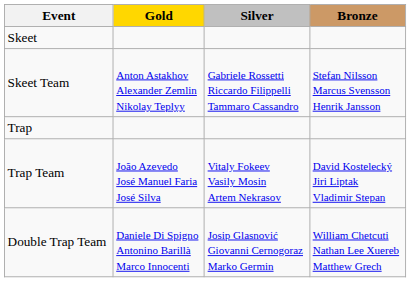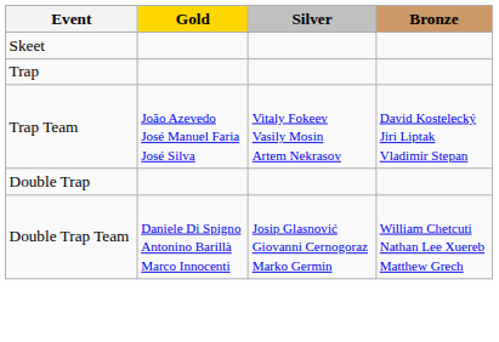 <table class="wikitable" width=70% style="font-size:90%; text-align:left;">
 <tr align=center>
 <th>Event</th>
 <td bgcolor=gold><strong>Gold</strong></td>
 <td bgcolor=silver><strong>Silver</strong></td>
 <td bgcolor=cc9966><strong>Bronze</strong></td>
 </tr>
 <tr>
 <td>Skeet</td>
 <td></td>
 <td></td>
 <td></td>
 </tr>
 <tr>
-<td>Skeet Team</td>
-<td><br><small><a href='#'>Anton Astakhov</a><br><a href='#'>Alexander Zemlin</a><br><a href='#'>Nikolay Teplyy</a></small></td>
-<td><br><small><a href='#'>Gabriele Rossetti</a><br><a href='#'>Riccardo Filippelli</a><br><a href='#'>Tammaro Cassandro</a></small></td>
-<td><br><small><a href='#'>Stefan Nilsson</a><br><a href='#'>Marcus Svensson</a><br><a href='#'>Henrik Jansson</a></small></td>
-</tr>
-<tr>
 <td>Trap</td>
 <td></td>
 <td></td>
 <td></td>
 </tr>
 <tr>
 <td>Trap Team</td>
 <td><br><small><a href='#'>João Azevedo</a><br><a href='#'>José Manuel Faria</a><br><a href='#'>José Silva</a></small></td>
 <td><br><small><a href='#'>Vitaly Fokeev</a><br><a href='#'>Vasily Mosin</a><br><a href='#'>Artem Nekrasov</a></small></td>
 <td><br><small><a href='#'>David Kostelecký</a><br><a href='#'>Jiri Liptak</a><br><a href='#'>Vladimir Stepan</a></small></td>
 </tr>
 <tr>
+<td>Double Trap</td>
+<td></td>
+<td></td>
+<td></td>
+</tr>
+<tr>
 <td>Double Trap Team</td>
 <td><br><small><a href='#'>Daniele Di Spigno</a><br><a href='#'>Antonino Barillà</a><br><a href='#'>Marco Innocenti</a></small></td>
 <td><br><small><a href='#'>Josip Glasnović</a><br><a href='#'>Giovanni Cernogoraz</a><br><a href='#'>Marko Germin</a></small></td>
 <td><br><small><a href='#'>William Chetcuti</a><br><a href='#'>Nathan Lee Xuereb</a><br><a href='#'>Matthew Grech</a></small></td>
 </tr>
 </table>
